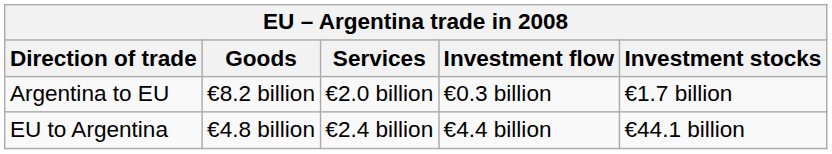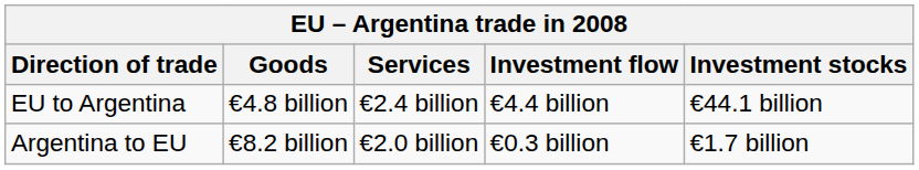 <table class="wikitable">
 <tr>
 <th colspan=5>EU – Argentina trade in 2008</th>
 </tr>
 <tr>
 <th>Direction of trade</th>
 <th>Goods</th>
 <th>Services</th>
 <th>Investment flow</th>
 <th>Investment stocks</th>
 </tr>
 <tr>
+<td>EU to Argentina</td>
+<td>€4.8 billion</td>
+<td>€2.4 billion</td>
+<td>€4.4 billion</td>
+<td>€44.1 billion</td>
+</tr>
+<tr>
 <td>Argentina to EU</td>
 <td>€8.2 billion</td>
 <td>€2.0 billion</td>
 <td>€0.3 billion</td>
 <td>€1.7 billion</td>
 </tr>
-<tr>
-<td>EU to Argentina</td>
-<td>€4.8 billion</td>
-<td>€2.4 billion</td>
-<td>€4.4 billion</td>
-<td>€44.1 billion</td>
-</tr>
 </table>
